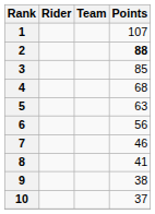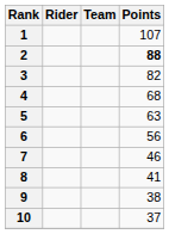 <table class="wikitable">
 <tr>
 <th scope="col">Rank</th>
 <th scope="col">Rider</th>
 <th scope="col">Team</th>
 <th scope="col">Points</th>
 </tr>
 <tr>
 <th scope="row">1</th>
 <td> </td>
 <td></td>
 <td style="text-align:right;">107</td>
 </tr>
 <tr>
 <th scope="row">2</th>
 <td> </td>
 <td></td>
 <td style="text-align:right;"><strong>88</strong></td>
 </tr>
 <tr>
 <th scope="row">3</th>
 <td></td>
 <td></td>
-<td style="text-align:right;">85</td>
+<td style="text-align:right;">82</td>
 </tr>
 <tr>
 <th scope="row">4</th>
 <td></td>
 <td></td>
 <td style="text-align:right;">68</td>
 </tr>
 <tr>
 <th scope="row">5</th>
 <td></td>
 <td></td>
 <td style="text-align:right;">63</td>
 </tr>
 <tr>
 <th scope="row">6</th>
 <td></td>
 <td></td>
 <td style="text-align:right;">56</td>
 </tr>
 <tr>
 <th scope="row">7</th>
 <td></td>
 <td></td>
 <td style="text-align:right;">46</td>
 </tr>
 <tr>
 <th scope="row">8</th>
 <td></td>
 <td></td>
 <td style="text-align:right;">41</td>
 </tr>
 <tr>
 <th scope="row">9</th>
 <td></td>
 <td></td>
 <td style="text-align:right;">38</td>
 </tr>
 <tr>
 <th scope="row">10</th>
 <td></td>
 <td></td>
 <td style="text-align:right;">37</td>
 </tr>
 <tr>
 </tr>
 </table>
